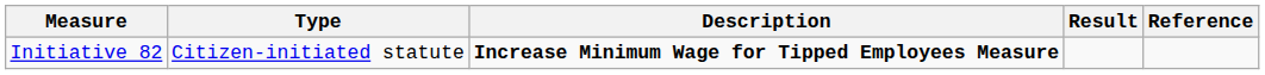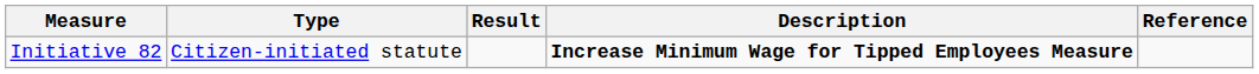 <table class="wikitable">
 <tr>
 <th>Measure</th>
 <th>Type</th>
+<th>Result</th>
 <th>Description</th>
-<th>Result</th>
 <th>Reference</th>
 </tr>
 <tr>
 <td><a href='#'>Initiative 82</a></td>
 <td><a href='#'>Citizen-initiated</a> statute</td>
+<td></td>
 <td><strong>Increase Minimum Wage for Tipped Employees Measure</strong></td>
-<td></td>
 <td></td>
 </tr>
 </table>
